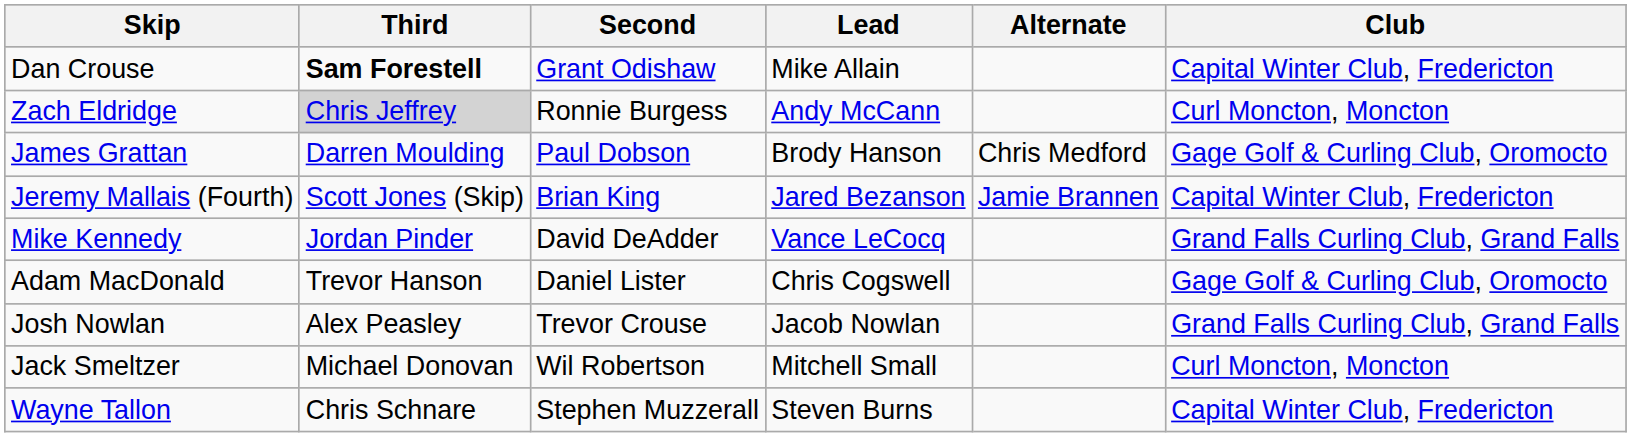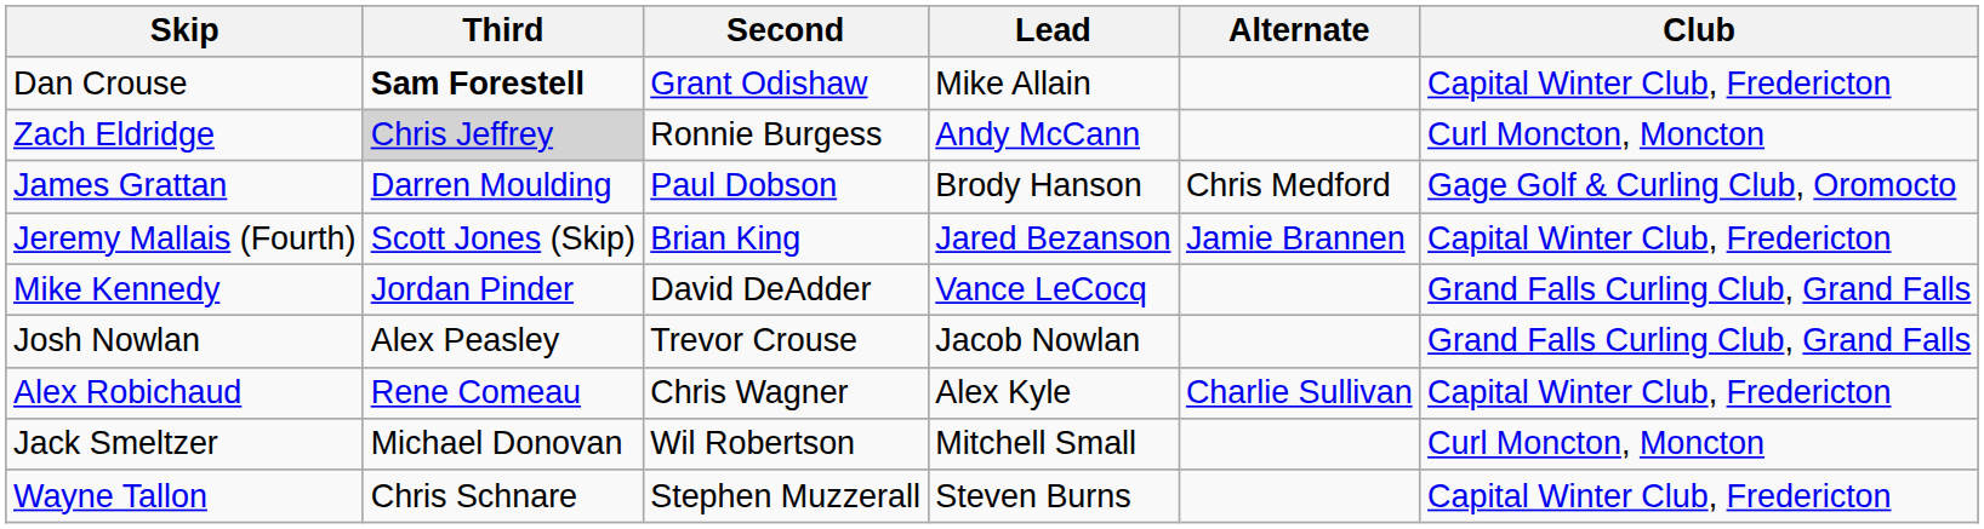 <table class="wikitable">
 <tr>
 <th scope="col">Skip</th>
 <th scope="col">Third</th>
 <th scope="col">Second</th>
 <th scope="col">Lead</th>
 <th scope="col">Alternate</th>
 <th scope="col">Club</th>
 </tr>
 <tr>
 <td>Dan Crouse</td>
 <td><strong>Sam Forestell</strong></td>
 <td><a href='#'>Grant Odishaw</a></td>
 <td>Mike Allain</td>
 <td></td>
 <td><a href='#'>Capital Winter Club</a>, <a href='#'>Fredericton</a></td>
 </tr>
 <tr>
 <td><a href='#'>Zach Eldridge</a></td>
 <td style="background: lightgrey;"><a href='#'>Chris Jeffrey</a></td>
 <td>Ronnie Burgess</td>
 <td><a href='#'>Andy McCann</a></td>
 <td></td>
 <td><a href='#'>Curl Moncton</a>, <a href='#'>Moncton</a></td>
 </tr>
 <tr>
 <td><a href='#'>James Grattan</a></td>
 <td><a href='#'>Darren Moulding</a></td>
 <td><a href='#'>Paul Dobson</a></td>
 <td>Brody Hanson</td>
 <td>Chris Medford</td>
 <td><a href='#'>Gage Golf & Curling Club</a>, <a href='#'>Oromocto</a></td>
 </tr>
 <tr>
 <td><a href='#'>Jeremy Mallais</a> (Fourth)</td>
 <td><a href='#'>Scott Jones</a> (Skip)</td>
 <td><a href='#'>Brian King</a></td>
 <td><a href='#'>Jared Bezanson</a></td>
 <td><a href='#'>Jamie Brannen</a></td>
 <td><a href='#'>Capital Winter Club</a>, <a href='#'>Fredericton</a></td>
 </tr>
 <tr>
 <td><a href='#'>Mike Kennedy</a></td>
 <td><a href='#'>Jordan Pinder</a></td>
 <td>David DeAdder</td>
 <td><a href='#'>Vance LeCocq</a></td>
 <td></td>
 <td><a href='#'>Grand Falls Curling Club</a>, <a href='#'>Grand Falls</a></td>
 </tr>
 <tr>
-<td>Adam MacDonald</td>
-<td>Trevor Hanson</td>
-<td>Daniel Lister</td>
-<td>Chris Cogswell</td>
-<td></td>
-<td><a href='#'>Gage Golf & Curling Club</a>, <a href='#'>Oromocto</a></td>
-</tr>
-<tr>
 <td>Josh Nowlan</td>
 <td>Alex Peasley</td>
 <td>Trevor Crouse</td>
 <td>Jacob Nowlan</td>
 <td></td>
 <td><a href='#'>Grand Falls Curling Club</a>, <a href='#'>Grand Falls</a></td>
+</tr>
+<tr>
+<td><a href='#'>Alex Robichaud</a></td>
+<td><a href='#'>Rene Comeau</a></td>
+<td>Chris Wagner</td>
+<td>Alex Kyle</td>
+<td><a href='#'>Charlie Sullivan</a></td>
+<td><a href='#'>Capital Winter Club</a>, <a href='#'>Fredericton</a></td>
 </tr>
 <tr>
 <td>Jack Smeltzer</td>
 <td>Michael Donovan</td>
 <td>Wil Robertson</td>
 <td>Mitchell Small</td>
 <td></td>
 <td><a href='#'>Curl Moncton</a>, <a href='#'>Moncton</a></td>
 </tr>
 <tr>
 <td><a href='#'>Wayne Tallon</a></td>
 <td>Chris Schnare</td>
 <td>Stephen Muzzerall</td>
 <td>Steven Burns</td>
 <td></td>
 <td><a href='#'>Capital Winter Club</a>, <a href='#'>Fredericton</a></td>
 </tr>
 </table>
